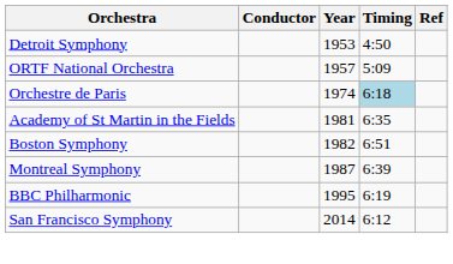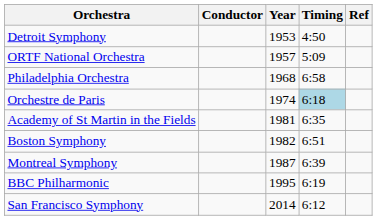 <table class="wikitable sortable plainrowheaders" style="text-align: left; margin-right: 0;">
 <tr>
 <th scope="col">Orchestra</th>
 <th scope="col">Conductor</th>
 <th scope="col">Year</th>
 <th scope="col">Timing</th>
 <th scope="col" class="unsortable">Ref</th>
 </tr>
 <tr>
 <td><a href='#'>Detroit Symphony</a></td>
 <td></td>
 <td>1953</td>
 <td>4:50</td>
 <td></td>
 </tr>
 <tr>
 <td><a href='#'>ORTF National Orchestra</a></td>
 <td></td>
 <td>1957</td>
 <td>5:09</td>
+<td></td>
+</tr>
+<tr>
+<td><a href='#'>Philadelphia Orchestra</a></td>
+<td></td>
+<td>1968</td>
+<td>6:58</td>
 <td></td>
 </tr>
 <tr>
 <td><a href='#'>Orchestre de Paris</a></td>
 <td></td>
 <td>1974</td>
 <td style="background: lightblue;">6:18</td>
 <td></td>
 </tr>
 <tr>
 <td><a href='#'>Academy of St Martin in the Fields</a></td>
 <td></td>
 <td>1981</td>
 <td>6:35</td>
 <td></td>
 </tr>
 <tr>
 <td><a href='#'>Boston Symphony</a></td>
 <td></td>
 <td>1982</td>
 <td>6:51</td>
 <td></td>
 </tr>
 <tr>
 <td><a href='#'> Montreal Symphony</a></td>
 <td></td>
 <td>1987</td>
 <td>6:39</td>
 <td></td>
 </tr>
 <tr>
 <td><a href='#'>BBC Philharmonic</a></td>
 <td></td>
 <td>1995</td>
 <td>6:19</td>
 <td></td>
 </tr>
 <tr>
 <td><a href='#'>San Francisco Symphony</a></td>
 <td></td>
 <td>2014</td>
 <td>6:12</td>
 <td></td>
 </tr>
 </table>
